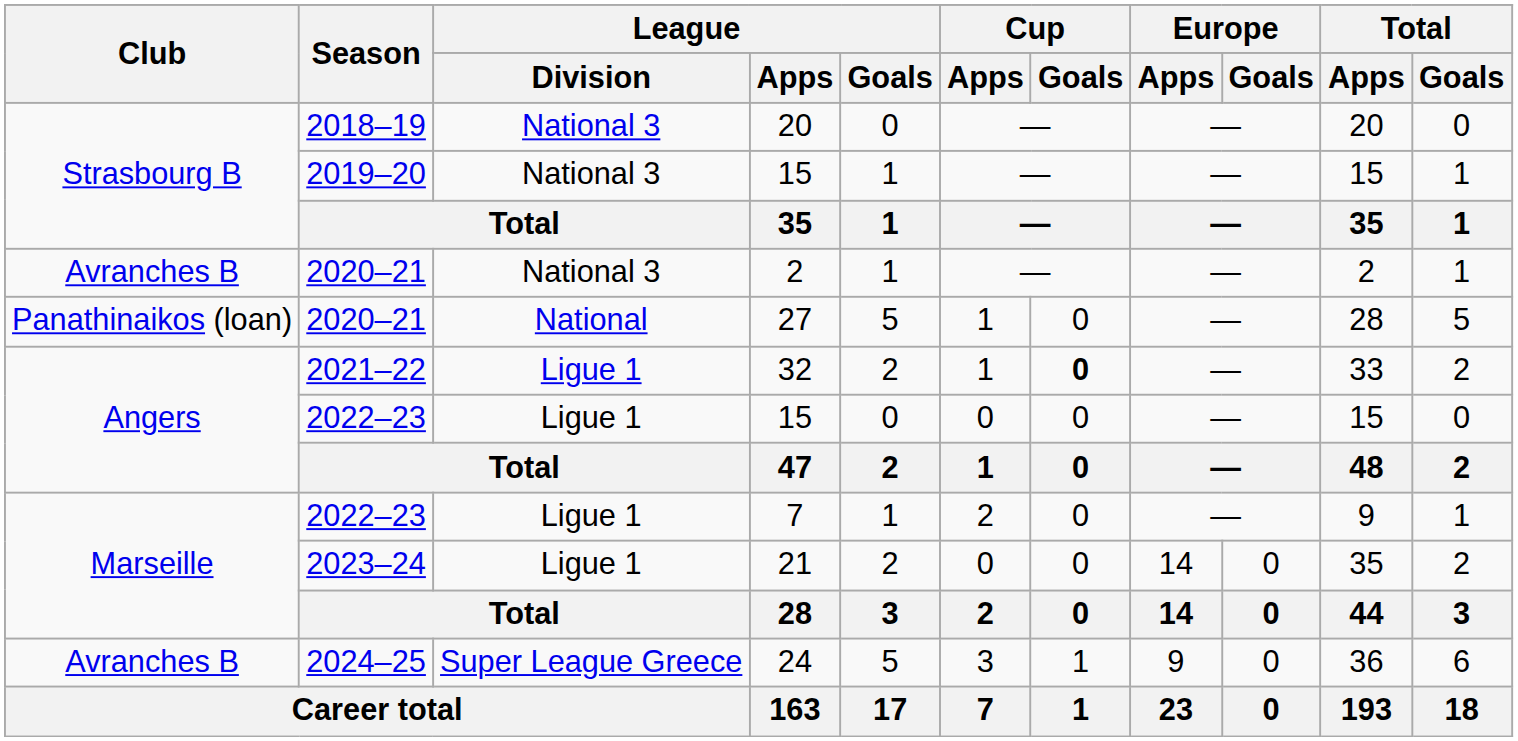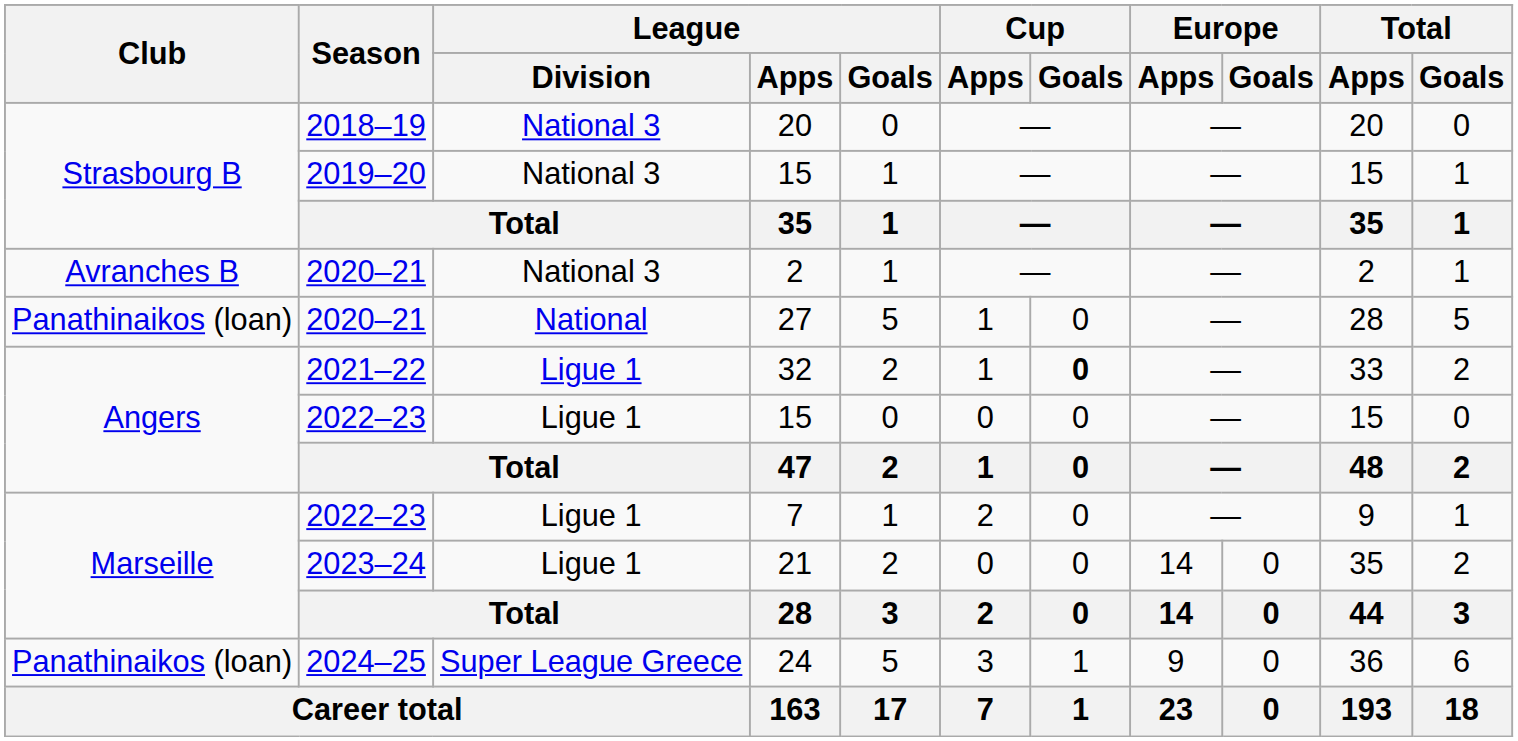 <table class="wikitable" Style="text-align: center">
 <tr>
 <th rowspan="2">Club</th>
 <th rowspan="2">Season</th>
 <th colspan="3">League</th>
 <th colspan="2">Cup</th>
 <th colspan="2">Europe</th>
 <th colspan="2">Total</th>
 </tr>
 <tr>
 <th>Division</th>
 <th>Apps</th>
 <th>Goals</th>
 <th>Apps</th>
 <th>Goals</th>
 <th>Apps</th>
 <th>Goals</th>
 <th>Apps</th>
 <th>Goals</th>
 </tr>
 <tr>
 <td rowspan="3"><a href='#'>Strasbourg B</a></td>
 <td><a href='#'>2018–19</a></td>
 <td><a href='#'>National 3</a></td>
 <td>20</td>
 <td>0</td>
 <td colspan="2">—</td>
 <td colspan="2">—</td>
 <td>20</td>
 <td>0</td>
 </tr>
 <tr>
 <td><a href='#'>2019–20</a></td>
 <td>National 3</td>
 <td>15</td>
 <td>1</td>
 <td colspan="2">—</td>
 <td colspan="2">—</td>
 <td>15</td>
 <td>1</td>
 </tr>
 <tr>
 <th colspan="2">Total</th>
 <th>35</th>
 <th>1</th>
 <th colspan="2">—</th>
 <th colspan="2">—</th>
 <th>35</th>
 <th>1</th>
 </tr>
 <tr>
 <td><a href='#'>Avranches B</a></td>
 <td><a href='#'>2020–21</a></td>
 <td>National 3</td>
 <td>2</td>
 <td>1</td>
 <td colspan="2">—</td>
 <td colspan="2">—</td>
 <td>2</td>
 <td>1</td>
 </tr>
 <tr>
 <td><a href='#'>Panathinaikos</a> (loan)</td>
 <td><a href='#'>2020–21</a></td>
 <td><a href='#'>National</a></td>
 <td>27</td>
 <td>5</td>
 <td>1</td>
 <td>0</td>
 <td colspan="2">—</td>
 <td>28</td>
 <td>5</td>
 </tr>
 <tr>
 <td rowspan="3"><a href='#'>Angers</a></td>
 <td><a href='#'>2021–22</a></td>
 <td><a href='#'>Ligue 1</a></td>
 <td>32</td>
 <td>2</td>
 <td>1</td>
 <td><strong>0</strong></td>
 <td colspan="2">—</td>
 <td>33</td>
 <td>2</td>
 </tr>
 <tr>
 <td><a href='#'>2022–23</a></td>
 <td>Ligue 1</td>
 <td>15</td>
 <td>0</td>
 <td>0</td>
 <td>0</td>
 <td colspan="2">—</td>
 <td>15</td>
 <td>0</td>
 </tr>
 <tr>
 <th colspan="2">Total</th>
 <th>47</th>
 <th>2</th>
 <th>1</th>
 <th>0</th>
 <th colspan="2">—</th>
 <th>48</th>
 <th>2</th>
 </tr>
 <tr>
 <td rowspan="3"><a href='#'>Marseille</a></td>
 <td><a href='#'>2022–23</a></td>
 <td>Ligue 1</td>
 <td>7</td>
 <td>1</td>
 <td>2</td>
 <td>0</td>
 <td colspan="2">—</td>
 <td>9</td>
 <td>1</td>
 </tr>
 <tr>
 <td><a href='#'>2023–24</a></td>
 <td>Ligue 1</td>
 <td>21</td>
 <td>2</td>
 <td>0</td>
 <td>0</td>
 <td>14</td>
 <td>0</td>
 <td>35</td>
 <td>2</td>
 </tr>
 <tr>
 <th colspan="2">Total</th>
 <th>28</th>
 <th>3</th>
 <th>2</th>
 <th>0</th>
 <th>14</th>
 <th>0</th>
 <th>44</th>
 <th>3</th>
 </tr>
 <tr>
-<td><a href='#'>Avranches B</a></td>
+<td><a href='#'>Panathinaikos</a> (loan)</td>
 <td><a href='#'>2024–25</a></td>
 <td><a href='#'>Super League Greece</a></td>
 <td>24</td>
 <td>5</td>
 <td>3</td>
 <td>1</td>
 <td>9</td>
 <td>0</td>
 <td>36</td>
 <td>6</td>
 </tr>
 <tr>
 <th colspan="3">Career total</th>
 <th>163</th>
 <th>17</th>
 <th>7</th>
 <th>1</th>
 <th>23</th>
 <th>0</th>
 <th>193</th>
 <th>18</th>
 </tr>
 </table>
